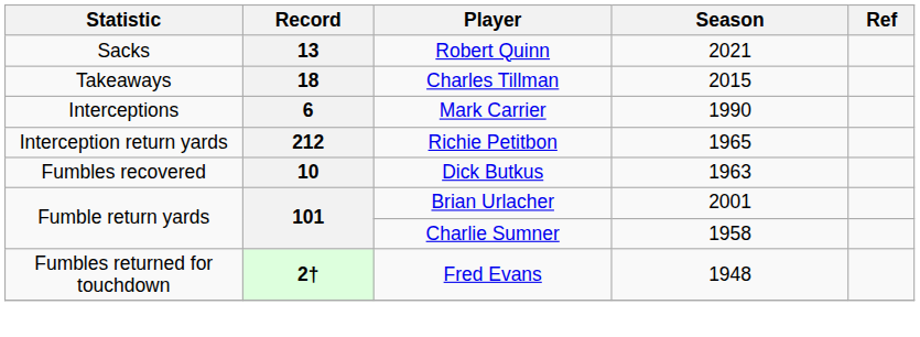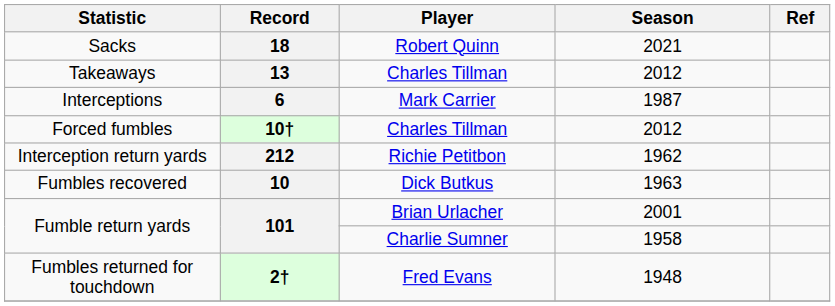 <table class="sortable wikitable" style="text-align:center" width="60%">
 <tr>
 <th scope="col" width=18%>Statistic</th>
 <th scope="col" width=10% class="unsortable">Record</th>
 <th scope="col" width=18%>Player</th>
 <th scope="col" width=18%>Season</th>
 <th scope="col" width=5% class="unsortable">Ref</th>
 </tr>
 <tr>
 <td>Sacks</td>
-<th>13</th>
+<th>18</th>
 <td><a href='#'>Robert Quinn</a></td>
 <td>2021</td>
 <td></td>
 </tr>
 <tr>
 <td>Takeaways</td>
-<th>18</th>
+<th>13</th>
 <td><a href='#'>Charles Tillman</a></td>
-<td>2015</td>
+<td>2012</td>
 </tr>
 <tr>
 <td>Interceptions</td>
 <th>6</th>
 <td><a href='#'>Mark Carrier</a></td>
-<td>1990</td>
+<td>1987</td>
+<td></td>
+</tr>
+<tr>
+<td>Forced fumbles</td>
+<th scope="row" style="background-color:#ddffdd">10†</th>
+<td><a href='#'>Charles Tillman</a></td>
+<td>2012</td>
 <td></td>
 </tr>
 <tr>
 <td>Interception return yards</td>
 <th>212</th>
 <td><a href='#'>Richie Petitbon</a></td>
-<td>1965</td>
+<td>1962</td>
 <td></td>
 </tr>
 <tr>
 <td>Fumbles recovered</td>
 <th>10</th>
 <td><a href='#'>Dick Butkus</a></td>
 <td>1963</td>
 <td></td>
 </tr>
 <tr>
 <td rowSpan="2">Fumble return yards</td>
 <th rowSpan="2">101</th>
 <td><a href='#'>Brian Urlacher</a></td>
 <td>2001</td>
 <td></td>
 </tr>
 <tr>
 <td><a href='#'>Charlie Sumner</a></td>
 <td>1958</td>
 <td></td>
 </tr>
 <tr>
 <td>Fumbles returned for touchdown</td>
 <th scope="row" style="background-color:#ddffdd">2†</th>
 <td><a href='#'>Fred Evans</a></td>
 <td>1948</td>
 <td></td>
 </tr>
 <tr>
 </tr>
 </table>
